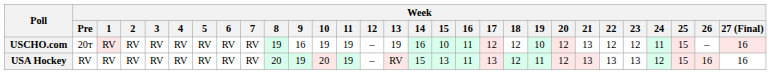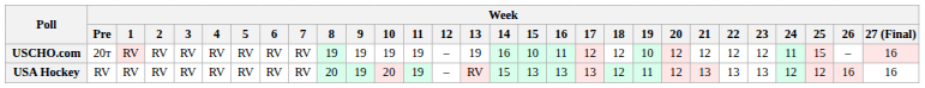 <table class="wikitable" style="white-space:nowrap;">
 <tr>
 <th scope="col" width="100" rowspan="2">Poll</th>
 <th colspan="28">Week</th>
 </tr>
 <tr>
 <th scope="col" width="30">Pre</th>
 <th scope="col" width="30">1</th>
 <th scope="col" width="30">2</th>
 <th scope="col" width="30">3</th>
 <th scope="col" width="30">4</th>
 <th scope="col" width="30">5</th>
 <th scope="col" width="30">6</th>
 <th scope="col" width="30">7</th>
 <th scope="col" width="30">8</th>
 <th scope="col" width="30">9</th>
 <th scope="col" width="30">10</th>
 <th scope="col" width="30">11</th>
 <th scope="col" width="30">12</th>
 <th scope="col" width="30">13</th>
 <th scope="col" width="30">14</th>
 <th scope="col" width="30">15</th>
 <th scope="col" width="30">16</th>
 <th scope="col" width="30">17</th>
 <th scope="col" width="30">18</th>
 <th scope="col" width="30">19</th>
 <th scope="col" width="30">20</th>
 <th scope="col" width="30">21</th>
 <th scope="col" width="30">22</th>
 <th scope="col" width="30">23</th>
 <th scope="col" width="30">24</th>
 <th scope="col" width="30">25</th>
 <th scope="col" width="30">26</th>
 <th scope="col" width="30">27 (Final)</th>
 </tr>
 <tr style="text-align:center;">
 <th>USCHO.com</th>
 <td bgcolor=FFFFFF>20т</td>
 <td bgcolor=FFE6E6>RV</td>
 <td bgcolor=FFFFFF>RV</td>
 <td bgcolor=FFFFFF>RV</td>
 <td bgcolor=FFFFFF>RV</td>
 <td bgcolor=FFFFFF>RV</td>
 <td bgcolor=FFFFFF>RV</td>
 <td bgcolor=FFFFFF>RV</td>
 <td bgcolor=D8FFEB>19</td>
-<td bgcolor=FFFFFF>16</td>
+<td bgcolor=FFFFFF>19</td>
 <td bgcolor=FFFFFF>19</td>
 <td bgcolor=FFFFFF>19</td>
 <td bgcolor=FFFFFF>–</td>
 <td bgcolor=FFFFFF>19</td>
 <td bgcolor=D8FFEB>16</td>
 <td bgcolor=D8FFEB>10</td>
 <td bgcolor=D8FFEB>11</td>
 <td bgcolor=FFE6E6>12</td>
 <td bgcolor=FFFFFF>12</td>
 <td bgcolor=D8FFEB>10</td>
 <td bgcolor=FFE6E6>12</td>
-<td bgcolor=FFFFFF>13</td>
+<td bgcolor=FFFFFF>12</td>
 <td bgcolor=FFFFFF>12</td>
 <td bgcolor=FFFFFF>12</td>
 <td bgcolor=D8FFEB>11</td>
 <td bgcolor=FFE6E6>15</td>
 <td bgcolor=FFFFFF>–</td>
 <td bgcolor=FFE6E6>16</td>
 </tr>
 <tr style="text-align:center;">
 <th>USA Hockey</th>
 <td bgcolor=FFFFFF>RV</td>
 <td bgcolor=FFFFFF>RV</td>
 <td bgcolor=FFFFFF>RV</td>
 <td bgcolor=FFFFFF>RV</td>
 <td bgcolor=FFFFFF>RV</td>
 <td bgcolor=FFFFFF>RV</td>
 <td bgcolor=FFFFFF>RV</td>
 <td bgcolor=FFFFFF>RV</td>
 <td bgcolor=D8FFEB>20</td>
 <td bgcolor=D8FFEB>19</td>
 <td bgcolor=FFE6E6>20</td>
 <td bgcolor=D8FFEB>19</td>
 <td bgcolor=FFFFFF>–</td>
 <td bgcolor=FFE6E6>RV</td>
 <td bgcolor=D8FFEB>15</td>
 <td bgcolor=D8FFEB>13</td>
-<td bgcolor=D8FFEB>11</td>
+<td bgcolor=D8FFEB>13</td>
 <td bgcolor=FFE6E6>13</td>
 <td bgcolor=D8FFEB>12</td>
 <td bgcolor=D8FFEB>11</td>
 <td bgcolor=FFE6E6>12</td>
 <td bgcolor=FFE6E6>13</td>
 <td bgcolor=FFFFFF>13</td>
 <td bgcolor=FFFFFF>13</td>
 <td bgcolor=D8FFEB>12</td>
-<td bgcolor=FFE6E6>15</td>
+<td bgcolor=FFE6E6>12</td>
 <td bgcolor=FFE6E6>16</td>
 <td bgcolor=FFFFFF>16</td>
 </tr>
 </table>
